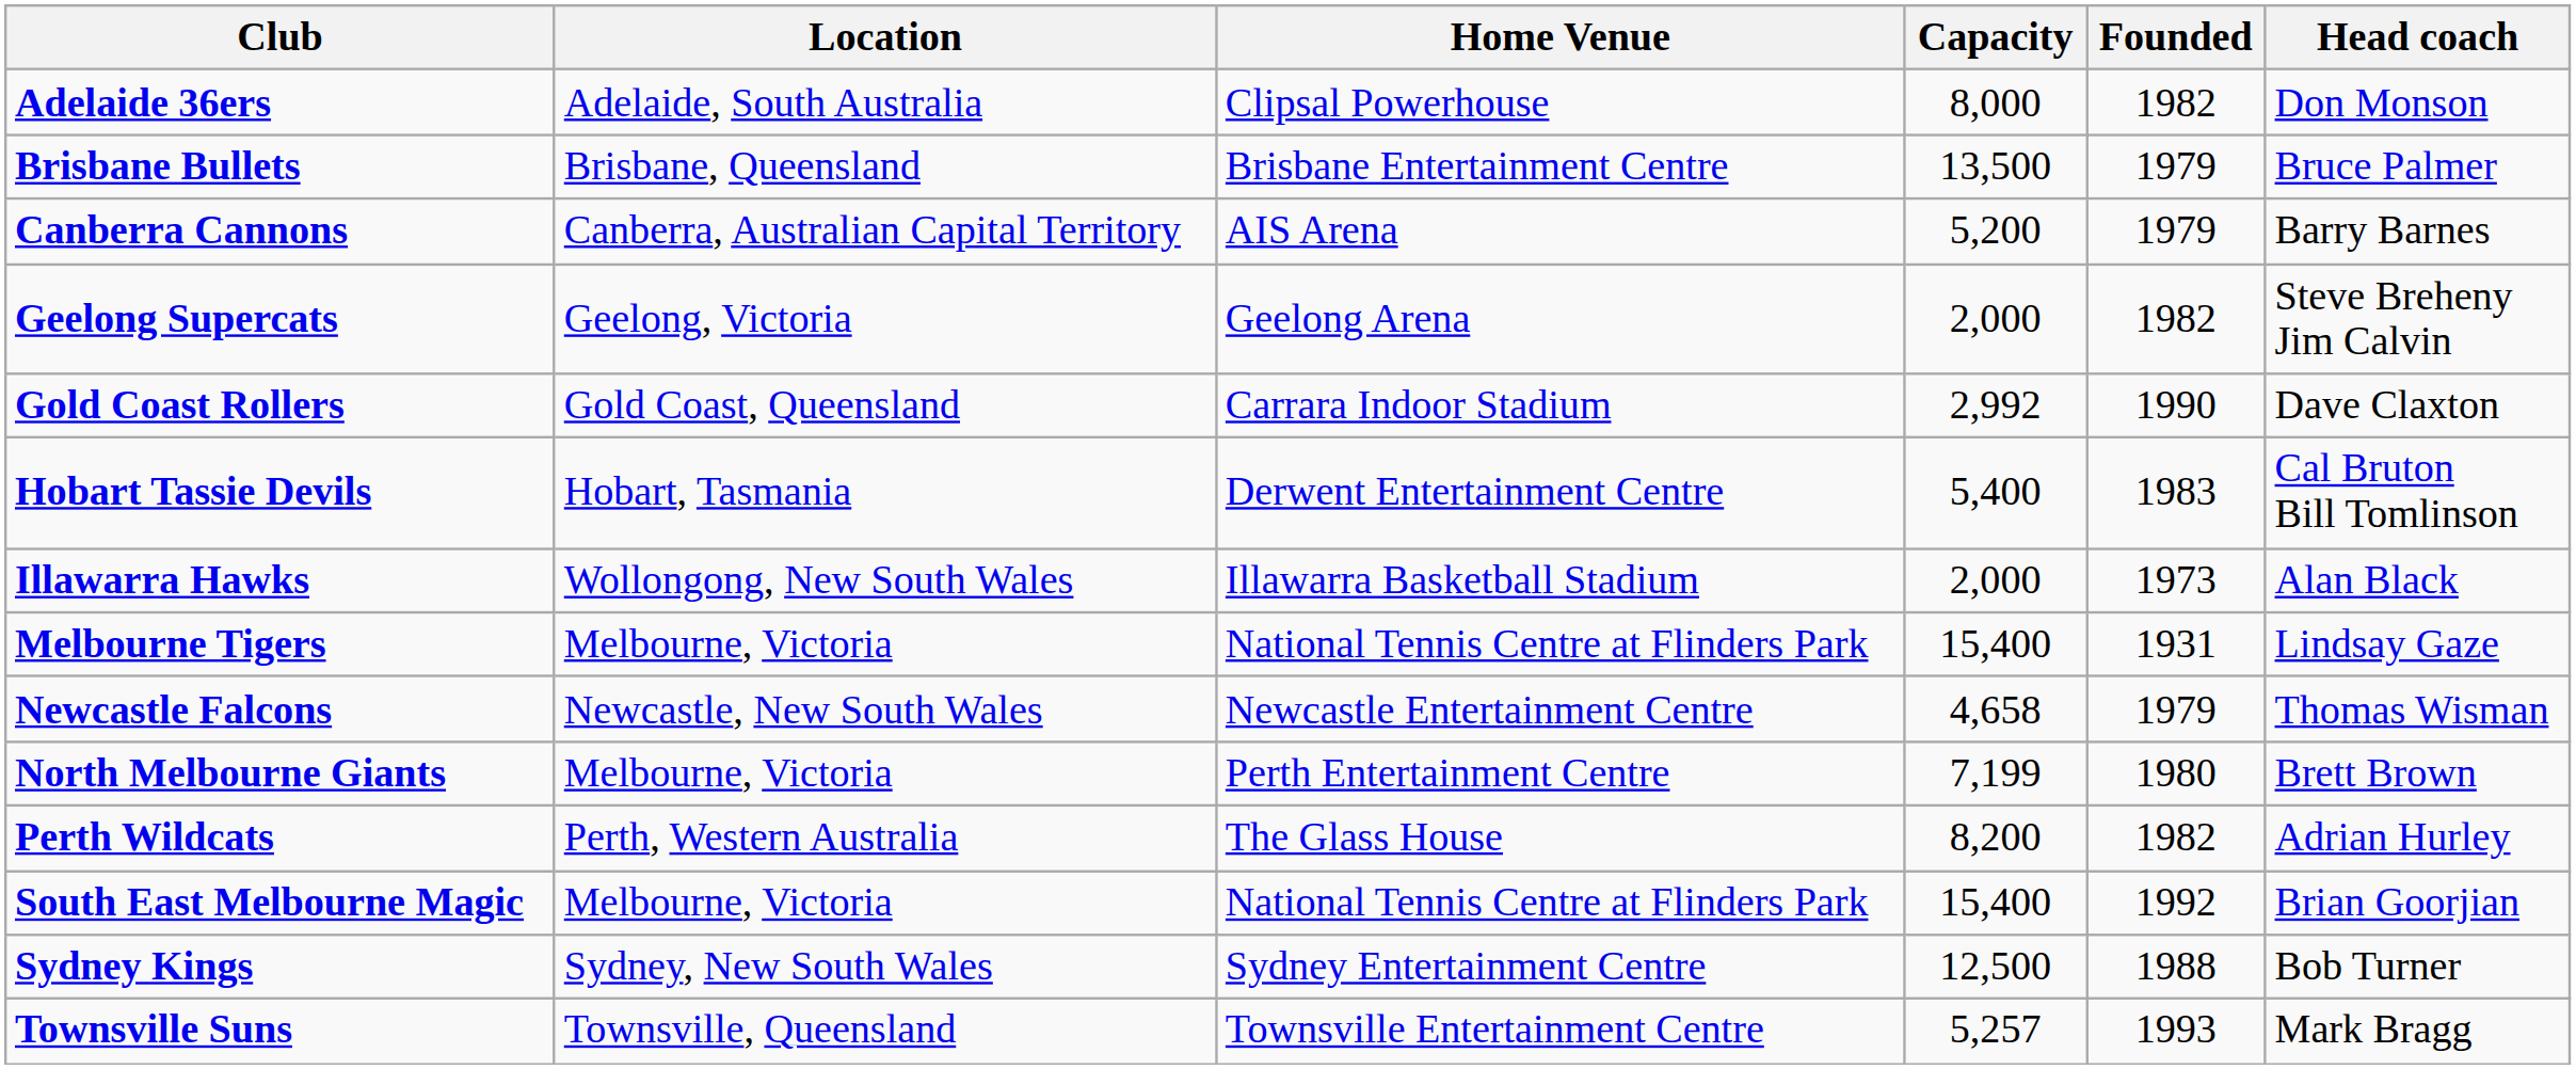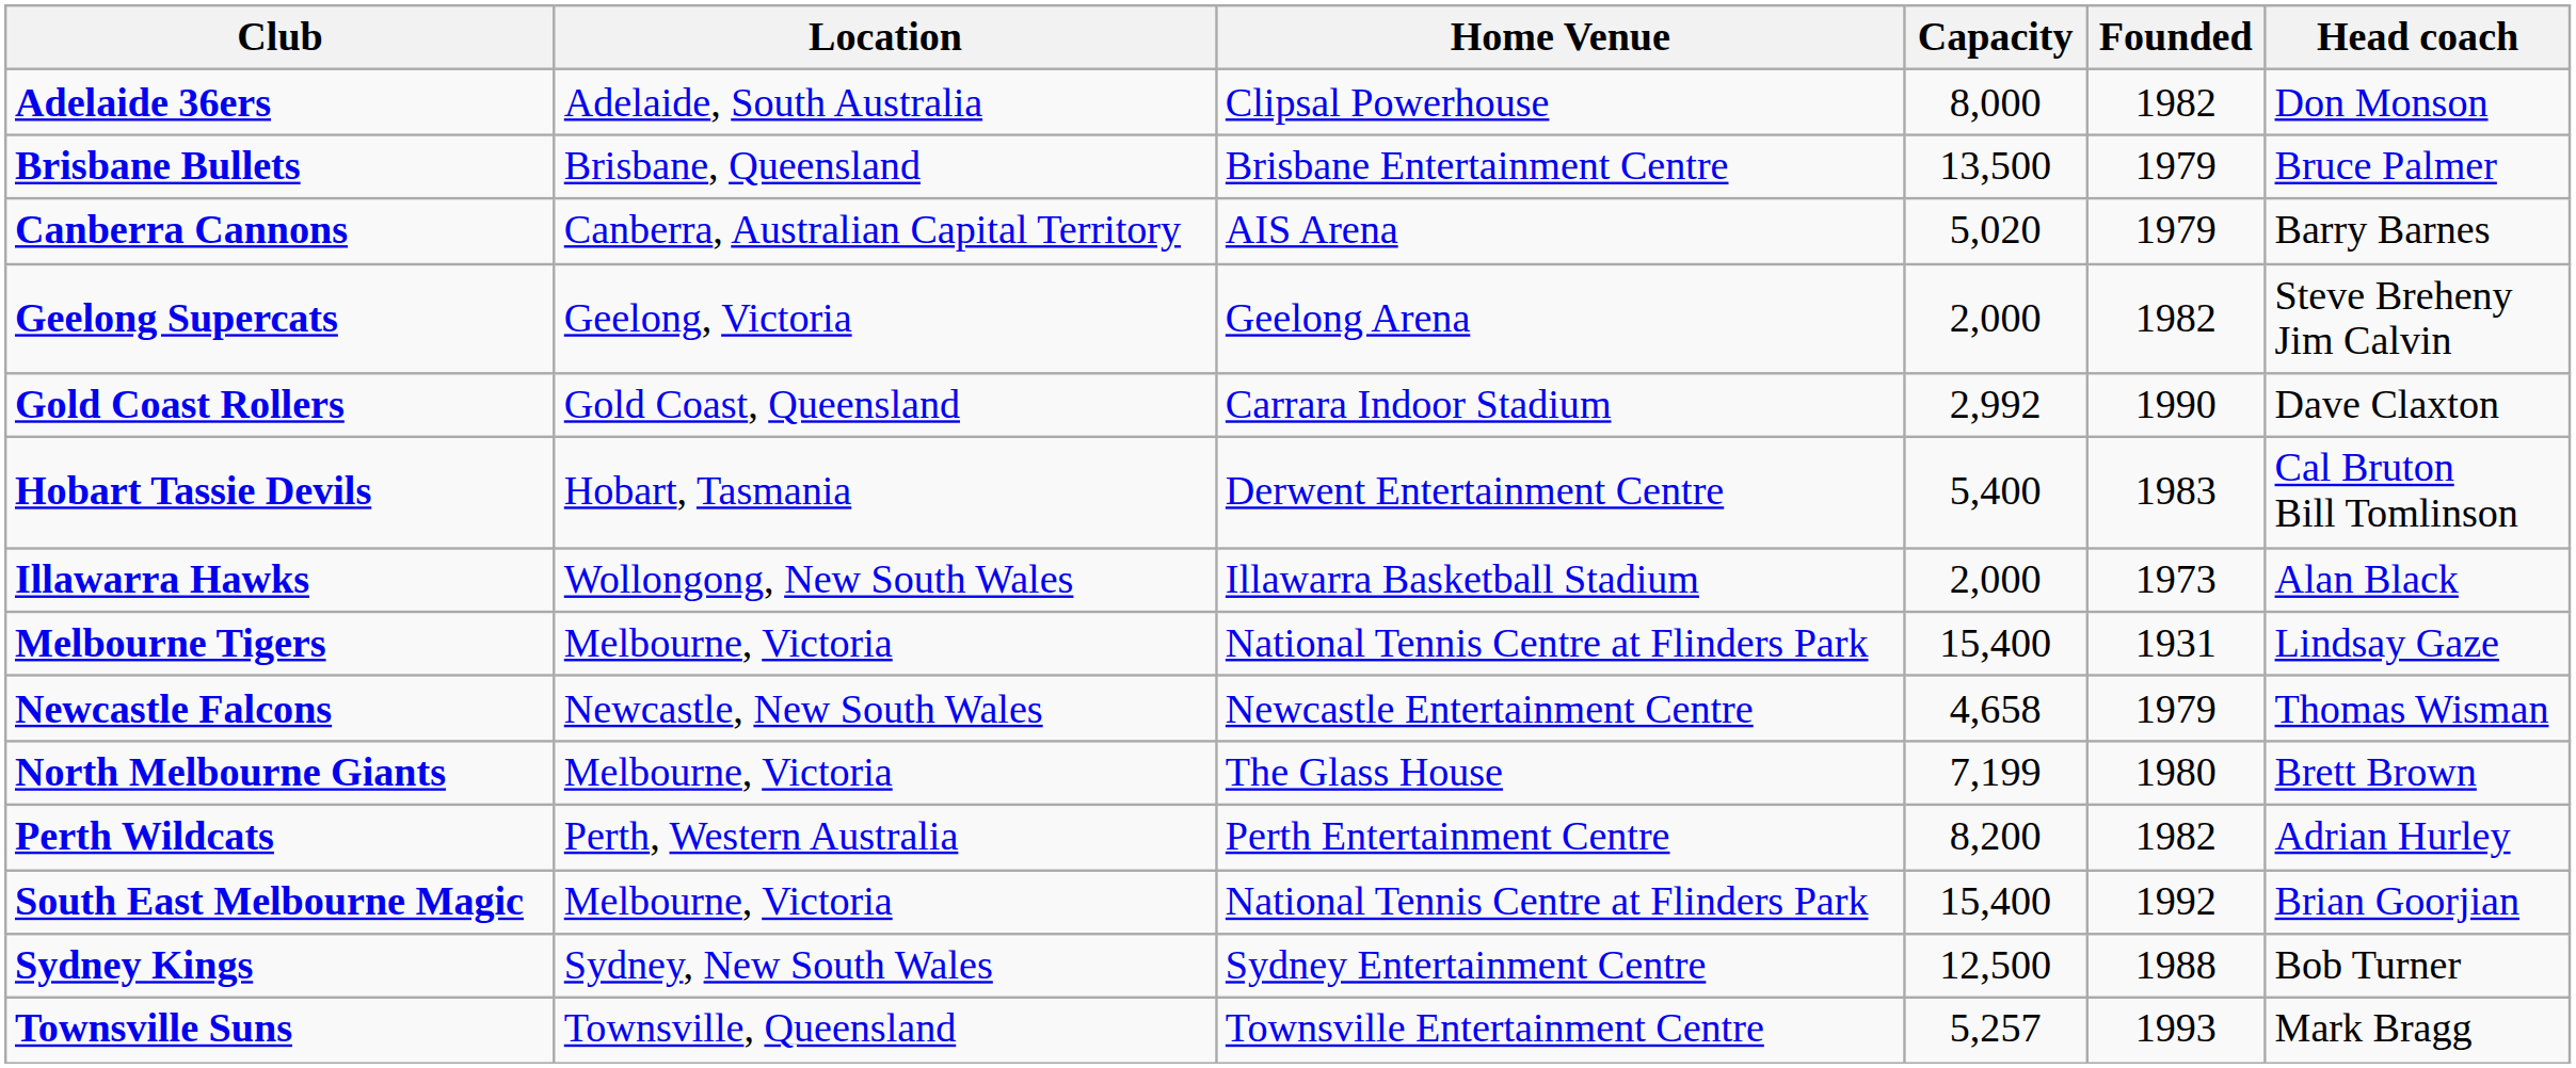 <table class="wikitable sortable" style="width:80%; text-align:left">
 <tr>
 <th>Club</th>
 <th>Location</th>
 <th>Home Venue</th>
 <th>Capacity</th>
 <th>Founded</th>
 <th>Head coach</th>
 </tr>
 <tr>
 <td><strong><a href='#'>Adelaide 36ers</a></strong></td>
 <td> <a href='#'>Adelaide</a>, <a href='#'>South Australia</a></td>
 <td><a href='#'>Clipsal Powerhouse</a></td>
 <td align=center>8,000</td>
 <td align=center>1982</td>
 <td> <a href='#'>Don Monson</a></td>
 </tr>
 <tr>
 <td><strong><a href='#'>Brisbane Bullets</a></strong></td>
 <td> <a href='#'>Brisbane</a>, <a href='#'>Queensland</a></td>
 <td><a href='#'>Brisbane Entertainment Centre</a></td>
 <td align=center>13,500</td>
 <td align=center>1979</td>
 <td> <a href='#'>Bruce Palmer</a></td>
 </tr>
 <tr>
 <td><strong><a href='#'>Canberra Cannons</a></strong></td>
 <td> <a href='#'>Canberra</a>, <a href='#'>Australian Capital Territory</a></td>
 <td><a href='#'>AIS Arena</a></td>
-<td align=center>5,200</td>
+<td align=center>5,020</td>
 <td align=center>1979</td>
 <td> Barry Barnes</td>
 </tr>
 <tr>
 <td><strong><a href='#'>Geelong Supercats</a></strong></td>
 <td> <a href='#'>Geelong</a>, <a href='#'>Victoria</a></td>
 <td><a href='#'>Geelong Arena</a></td>
 <td align=center>2,000</td>
 <td align=center>1982</td>
 <td> Steve Breheny<br> Jim Calvin</td>
 </tr>
 <tr>
 <td><strong><a href='#'>Gold Coast Rollers</a></strong></td>
 <td> <a href='#'>Gold Coast</a>, <a href='#'>Queensland</a></td>
 <td><a href='#'>Carrara Indoor Stadium</a></td>
 <td align=center>2,992</td>
 <td align=center>1990</td>
 <td> Dave Claxton</td>
 </tr>
 <tr>
 <td><strong><a href='#'>Hobart Tassie Devils</a></strong></td>
 <td> <a href='#'>Hobart</a>, <a href='#'>Tasmania</a></td>
 <td><a href='#'>Derwent Entertainment Centre</a></td>
 <td align=center>5,400</td>
 <td align=center>1983</td>
 <td><a href='#'> Cal Bruton</a><br> Bill Tomlinson</td>
 </tr>
 <tr>
 <td><strong><a href='#'>Illawarra Hawks</a></strong></td>
 <td> <a href='#'>Wollongong</a>, <a href='#'>New South Wales</a></td>
 <td><a href='#'>Illawarra Basketball Stadium</a></td>
 <td align=center>2,000</td>
 <td align=center>1973</td>
 <td> <a href='#'>Alan Black</a></td>
 </tr>
 <tr>
 <td><strong><a href='#'>Melbourne Tigers</a></strong></td>
 <td> <a href='#'>Melbourne</a>, <a href='#'>Victoria</a></td>
 <td><a href='#'>National Tennis Centre at Flinders Park</a></td>
 <td align=center>15,400</td>
 <td align=center>1931</td>
 <td> <a href='#'>Lindsay Gaze</a></td>
 </tr>
 <tr>
 <td><strong><a href='#'>Newcastle Falcons</a></strong></td>
 <td> <a href='#'>Newcastle</a>, <a href='#'>New South Wales</a></td>
 <td><a href='#'>Newcastle Entertainment Centre</a></td>
 <td align=center>4,658</td>
 <td align=center>1979</td>
 <td> <a href='#'>Thomas Wisman</a></td>
 </tr>
 <tr>
 <td><strong><a href='#'>North Melbourne Giants</a></strong></td>
 <td> <a href='#'>Melbourne</a>, <a href='#'>Victoria</a></td>
-<td><a href='#'>Perth Entertainment Centre</a></td>
+<td><a href='#'>The Glass House</a></td>
 <td align=center>7,199</td>
 <td align=center>1980</td>
 <td> <a href='#'>Brett Brown</a></td>
 </tr>
 <tr>
 <td><strong><a href='#'>Perth Wildcats</a></strong></td>
 <td> <a href='#'>Perth</a>, <a href='#'>Western Australia</a></td>
-<td><a href='#'>The Glass House</a></td>
+<td><a href='#'>Perth Entertainment Centre</a></td>
 <td align=center>8,200</td>
 <td align=center>1982</td>
 <td> <a href='#'>Adrian Hurley</a></td>
 </tr>
 <tr>
 <td><strong><a href='#'>South East Melbourne Magic</a></strong></td>
 <td> <a href='#'>Melbourne</a>, <a href='#'>Victoria</a></td>
 <td><a href='#'>National Tennis Centre at Flinders Park</a></td>
 <td align=center>15,400</td>
 <td align=center>1992</td>
 <td> <a href='#'>Brian Goorjian</a></td>
 </tr>
 <tr>
 <td><strong><a href='#'>Sydney Kings</a></strong></td>
 <td> <a href='#'>Sydney</a>, <a href='#'>New South Wales</a></td>
 <td><a href='#'>Sydney Entertainment Centre</a></td>
 <td align=center>12,500</td>
 <td align=center>1988</td>
 <td> Bob Turner</td>
 </tr>
 <tr>
 <td><strong><a href='#'>Townsville Suns</a></strong></td>
 <td> <a href='#'>Townsville</a>, <a href='#'>Queensland</a></td>
 <td><a href='#'>Townsville Entertainment Centre</a></td>
 <td align=center>5,257</td>
 <td align=center>1993</td>
 <td> Mark Bragg</td>
 </tr>
 </table>
